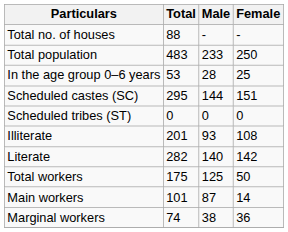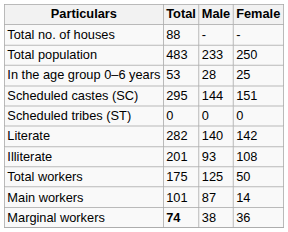 <table class="wikitable">
 <tr>
 <th>Particulars</th>
 <th>Total</th>
 <th>Male</th>
 <th>Female</th>
 </tr>
 <tr>
 <td>Total no. of houses</td>
 <td>88</td>
 <td>-</td>
 <td>-</td>
 </tr>
 <tr>
 <td>Total population</td>
 <td>483</td>
 <td>233</td>
 <td>250</td>
 </tr>
 <tr>
 <td>In the age group 0–6 years</td>
 <td>53</td>
 <td>28</td>
 <td>25</td>
 </tr>
 <tr>
 <td>Scheduled castes (SC)</td>
 <td>295</td>
 <td>144</td>
 <td>151</td>
 </tr>
 <tr>
 <td>Scheduled tribes (ST)</td>
 <td>0</td>
 <td>0</td>
 <td>0</td>
 </tr>
 <tr>
+<td>Literate</td>
+<td>282</td>
+<td>140</td>
+<td>142</td>
+</tr>
+<tr>
 <td>Illiterate</td>
 <td>201</td>
 <td>93</td>
 <td>108</td>
-</tr>
-<tr>
-<td>Literate</td>
-<td>282</td>
-<td>140</td>
-<td>142</td>
 </tr>
 <tr>
 <td>Total workers</td>
 <td>175</td>
 <td>125</td>
 <td>50</td>
 </tr>
 <tr>
 <td>Main workers</td>
 <td>101</td>
 <td>87</td>
 <td>14</td>
 </tr>
 <tr>
 <td>Marginal workers</td>
-<td>74</td>
+<td><strong>74</strong></td>
 <td>38</td>
 <td>36</td>
 </tr>
 <tr>
 </tr>
 </table>
